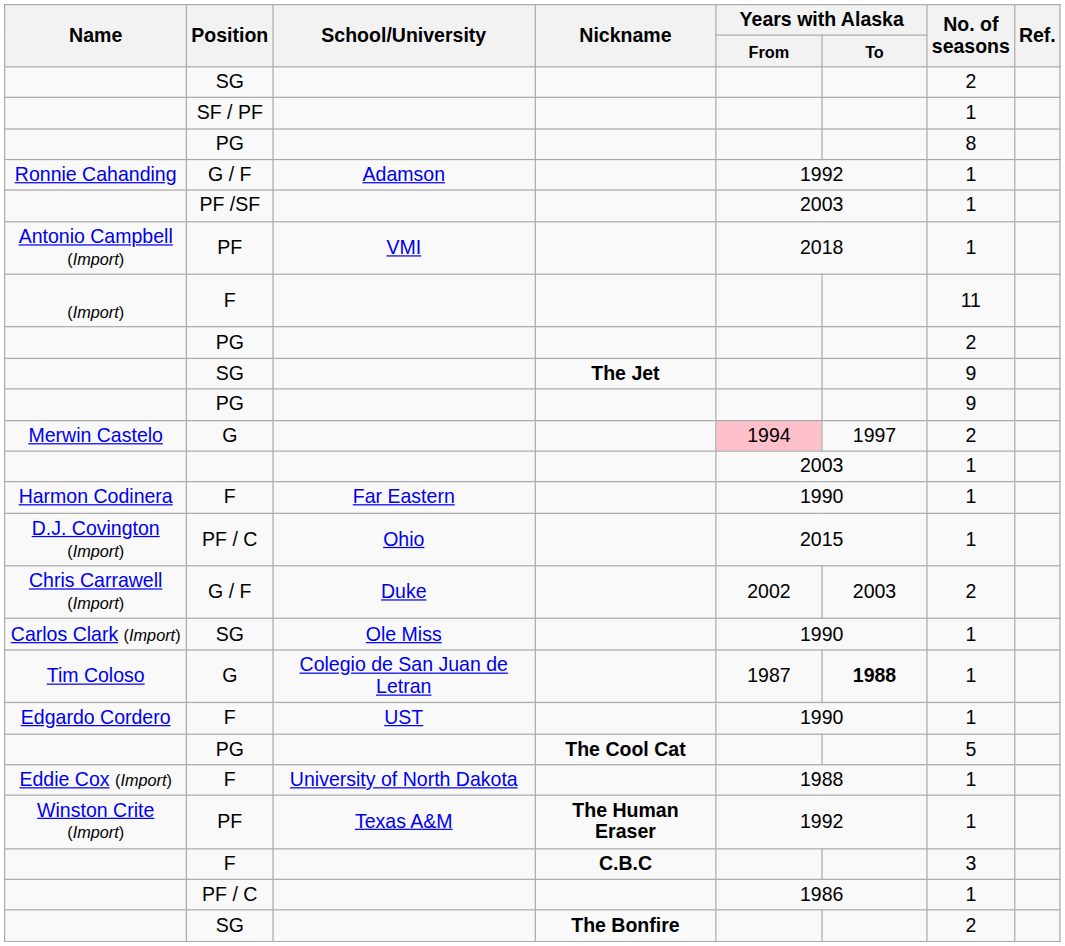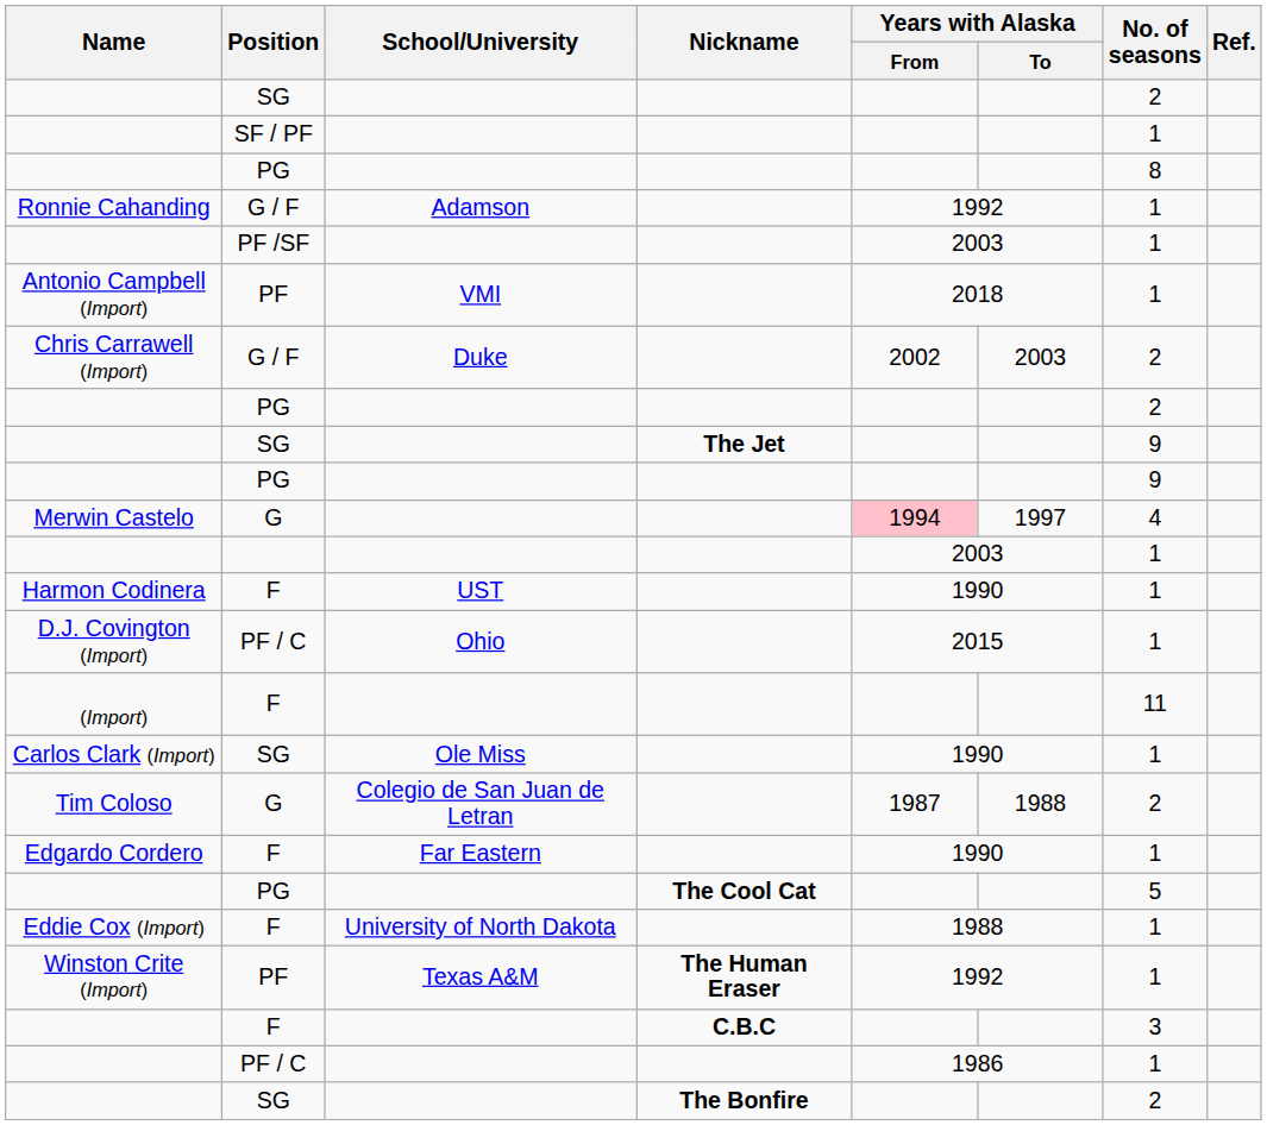 <table class="wikitable sortable" style="text-align:center" width="98%">
 <tr>
 <th style="width:180px;" rowspan="2">Name</th>
 <th rowspan="2">Position</th>
 <th style="width:250px;" rowspan="2">School/University</th>
 <th style="width:180px;" rowspan="2">Nickname</th>
 <th style="width:180px; text-align:center;" colspan="2">Years with Alaska</th>
 <th rowspan="2">No. of seasons</th>
 <th rowspan="2"; class=unsortable>Ref.</th>
 </tr>
 <tr>
 <th style="width:10%; text-align:center;"><small>From</small></th>
 <th style="width:10%; text-align:center;"><small>To</small></th>
 </tr>
 <tr>
 <td></td>
 <td>SG</td>
 <td></td>
 <td></td>
 <td></td>
 <td></td>
 <td>2</td>
 <td></td>
 </tr>
 <tr>
 <td></td>
 <td>SF / PF</td>
 <td></td>
 <td></td>
 <td></td>
 <td></td>
 <td>1</td>
 <td></td>
 </tr>
 <tr>
 <td></td>
 <td>PG</td>
 <td></td>
 <td></td>
 <td><br></td>
 <td><br></td>
 <td>8</td>
 <td></td>
 </tr>
 <tr>
 <td><a href='#'>Ronnie Cahanding</a></td>
 <td>G / F</td>
 <td><a href='#'>Adamson</a></td>
 <td></td>
 <td colspan="2">1992</td>
 <td>1</td>
 <td></td>
 </tr>
 <tr>
 <td></td>
 <td>PF /SF</td>
 <td></td>
 <td></td>
 <td colspan="2">2003</td>
 <td>1</td>
 <td></td>
 </tr>
 <tr>
 <td><a href='#'>Antonio Campbell</a> <small>(<em>Import</em>)</small></td>
 <td>PF</td>
 <td><a href='#'>VMI</a></td>
 <td></td>
 <td colspan="2">2018</td>
 <td>1</td>
 <td></td>
 </tr>
 <tr>
-<td><br> <small>(<em>Import</em>)</small></td>
-<td>F</td>
+<td><a href='#'>Chris Carrawell</a> <small>(<em>Import</em>)</small></td>
+<td>G / F</td>
+<td><a href='#'>Duke</a></td>
 <td></td>
-<td></td>
-<td></td>
-<td></td>
-<td>11</td>
+<td>2002</td>
+<td>2003</td>
+<td>2</td>
 <td></td>
 </tr>
 <tr>
 <td></td>
 <td>PG</td>
 <td></td>
 <td></td>
 <td></td>
 <td></td>
 <td>2</td>
 <td></td>
 </tr>
 <tr>
 <td></td>
 <td>SG</td>
 <td></td>
 <td><strong>The Jet</strong></td>
 <td><br></td>
 <td><br></td>
 <td>9</td>
 <td></td>
 </tr>
 <tr>
 <td></td>
 <td>PG</td>
 <td></td>
 <td></td>
 <td></td>
 <td></td>
 <td>9</td>
 <td></td>
 </tr>
 <tr>
 <td><a href='#'>Merwin Castelo</a></td>
 <td>G</td>
 <td></td>
 <td></td>
 <td style="background: pink;">1994</td>
 <td>1997</td>
-<td>2</td>
+<td>4</td>
 <td></td>
 </tr>
 <tr>
 <td></td>
 <td></td>
 <td></td>
 <td></td>
 <td colspan="2">2003</td>
 <td>1</td>
 <td></td>
 </tr>
 <tr>
 <td><a href='#'>Harmon Codinera</a></td>
 <td>F</td>
-<td><a href='#'>Far Eastern</a></td>
+<td><a href='#'>UST</a></td>
 <td></td>
 <td colspan="2">1990</td>
 <td>1</td>
 <td></td>
 </tr>
 <tr>
 <td><a href='#'>D.J. Covington</a> <small>(<em>Import</em>)</small></td>
 <td>PF / C</td>
 <td><a href='#'>Ohio</a></td>
 <td></td>
 <td colspan="2">2015</td>
 <td>1</td>
 <td></td>
 </tr>
 <tr>
-<td><a href='#'>Chris Carrawell</a> <small>(<em>Import</em>)</small></td>
-<td>G / F</td>
-<td><a href='#'>Duke</a></td>
+<td><br> <small>(<em>Import</em>)</small></td>
+<td>F</td>
 <td></td>
-<td>2002</td>
-<td>2003</td>
-<td>2</td>
+<td></td>
+<td></td>
+<td></td>
+<td>11</td>
 <td></td>
 </tr>
 <tr>
 <td><a href='#'>Carlos Clark</a>  <small>(<em>Import</em>)</small></td>
 <td>SG</td>
 <td><a href='#'>Ole Miss</a></td>
 <td></td>
 <td colspan="2">1990</td>
 <td>1</td>
 <td></td>
 </tr>
 <tr>
 <td><a href='#'>Tim Coloso</a></td>
 <td>G</td>
 <td><a href='#'>Colegio de San Juan de Letran</a></td>
 <td></td>
 <td>1987</td>
-<td><strong>1988</strong></td>
-<td>1</td>
+<td>1988</td>
+<td>2</td>
 <td></td>
 </tr>
 <tr>
 <td><a href='#'>Edgardo Cordero</a></td>
 <td>F</td>
-<td><a href='#'>UST</a></td>
+<td><a href='#'>Far Eastern</a></td>
 <td></td>
 <td colspan="2">1990</td>
 <td>1</td>
 <td></td>
 </tr>
 <tr>
 <td></td>
 <td>PG</td>
 <td></td>
 <td><strong>The Cool Cat</strong></td>
 <td></td>
 <td></td>
 <td>5</td>
 <td></td>
 </tr>
 <tr>
 <td><a href='#'>Eddie Cox</a> <small>(<em>Import</em>)</small></td>
 <td>F</td>
 <td><a href='#'>University of North Dakota</a></td>
 <td></td>
 <td colspan="2">1988</td>
 <td>1</td>
 <td></td>
 </tr>
 <tr>
 <td><a href='#'>Winston Crite</a> <small>(<em>Import</em>)</small></td>
 <td>PF</td>
 <td><a href='#'>Texas A&M</a></td>
 <td><strong>The Human Eraser</strong></td>
 <td colspan="2">1992</td>
 <td>1</td>
 <td></td>
 </tr>
 <tr>
 <td></td>
 <td>F</td>
 <td></td>
 <td><strong>C.B.C</strong></td>
 <td></td>
 <td></td>
 <td>3</td>
 <td></td>
 </tr>
 <tr>
 <td></td>
 <td>PF / C</td>
 <td></td>
 <td></td>
 <td colspan="2">1986</td>
 <td>1</td>
 <td></td>
 </tr>
 <tr>
 <td></td>
 <td>SG</td>
 <td></td>
 <td><strong>The Bonfire</strong></td>
 <td></td>
 <td></td>
 <td>2</td>
 <td></td>
 </tr>
 </table>
